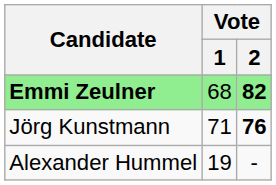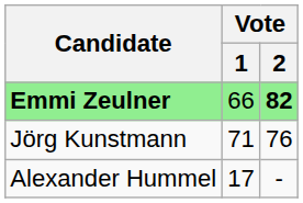 <table class="wikitable" style="margin: 0 auto; text-align: center;">
 <tr>
 <th rowspan="2">Candidate</th>
 <th colspan="3">Vote</th>
 </tr>
 <tr>
 <th>1</th>
 <th>2</th>
 </tr>
 <tr bgcolor=#90EE90>
 <td align=left><strong>Emmi Zeulner</strong></td>
-<td>68</td>
+<td>66</td>
 <td><strong>82</strong></td>
 </tr>
 <tr>
 <td align=left>Jörg Kunstmann</td>
 <td>71</td>
-<td><strong>76</strong></td>
+<td>76</td>
 </tr>
 <tr>
 <td align=left>Alexander Hummel</td>
-<td>19</td>
+<td>17</td>
 <td>-</td>
 </tr>
 </table>
